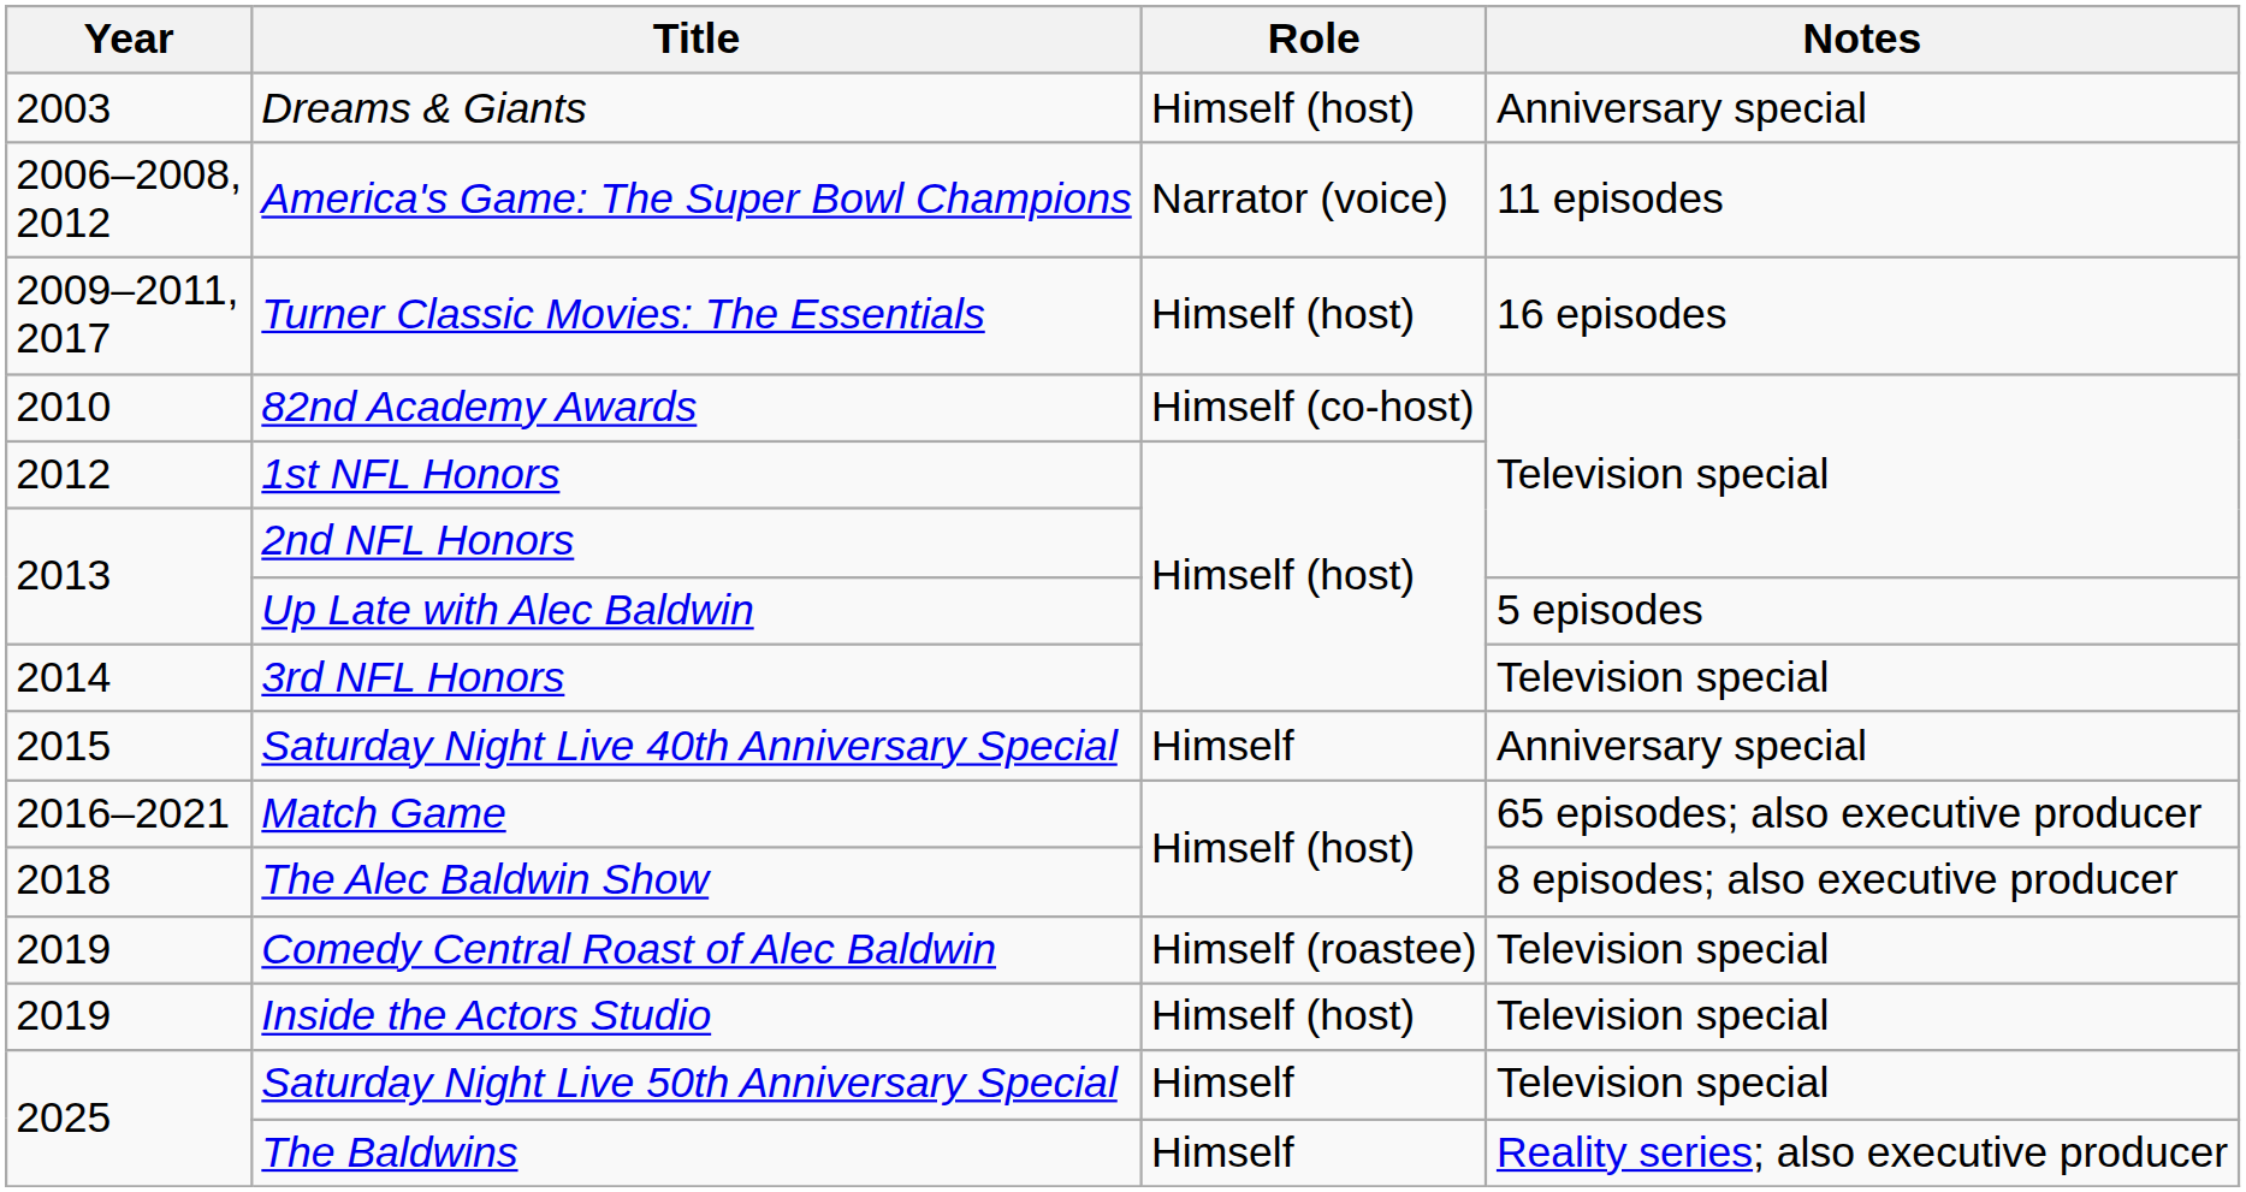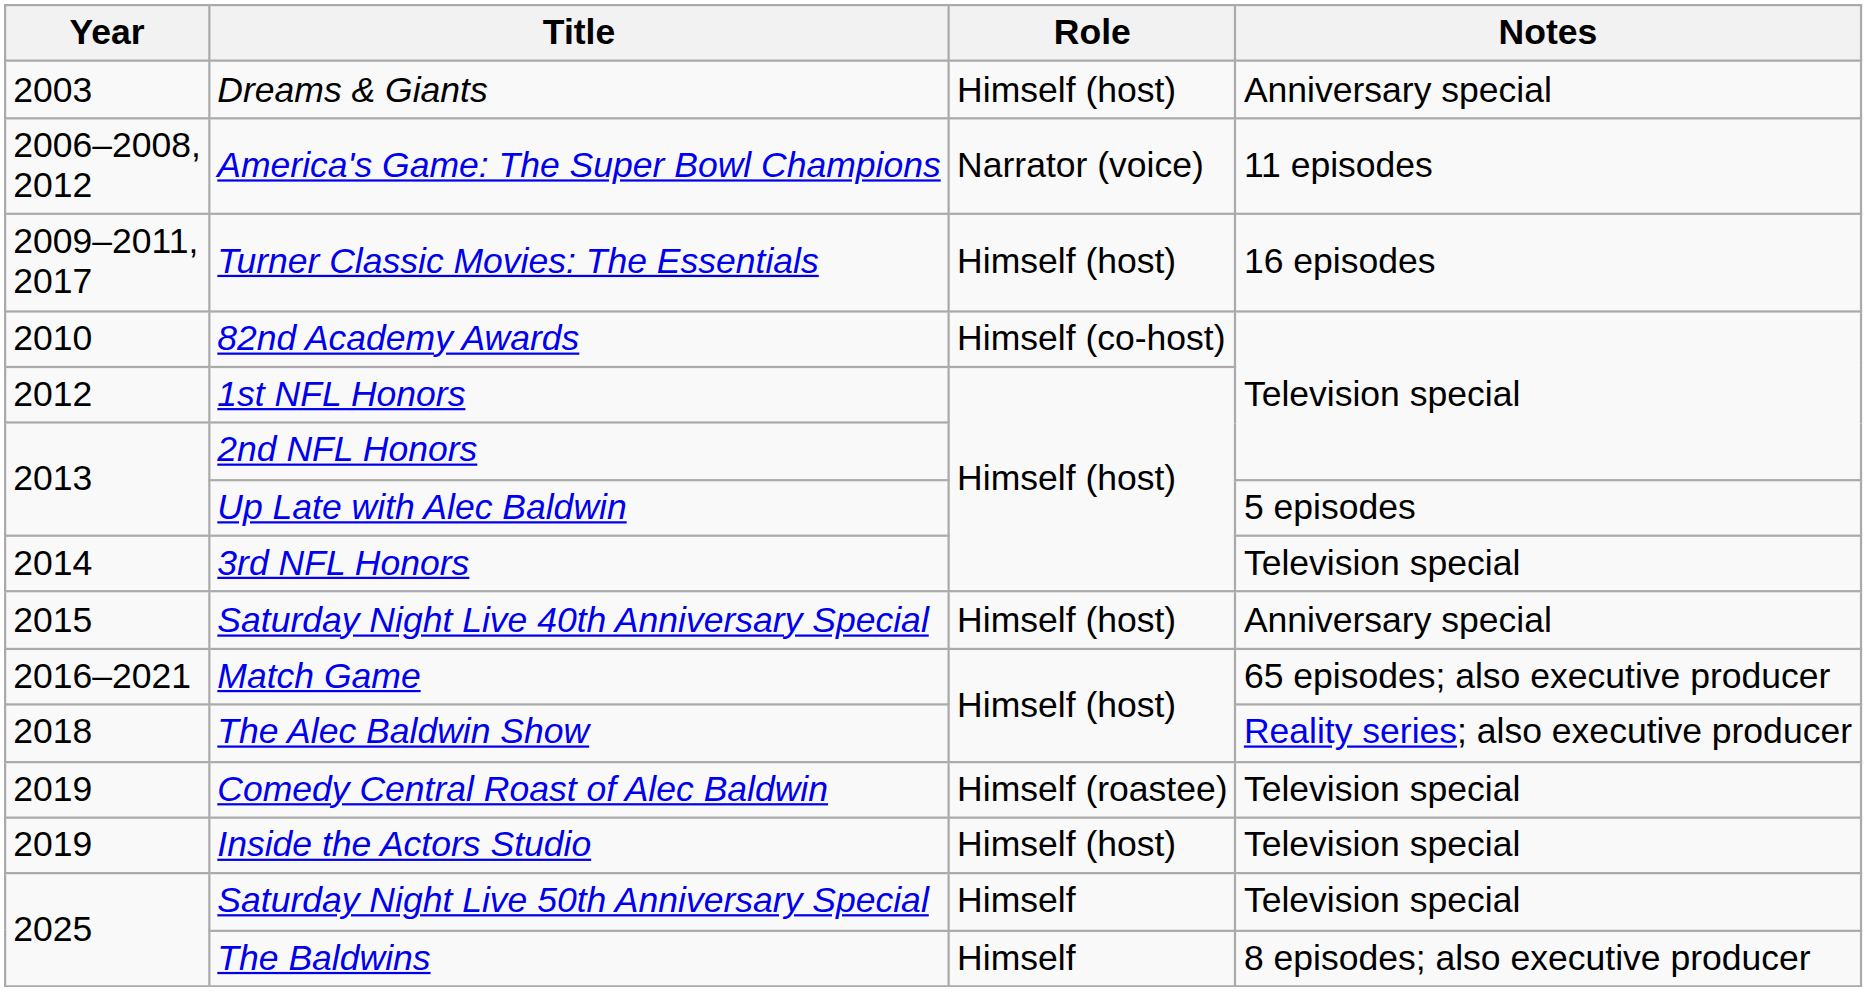 <table class="wikitable sortable">
 <tr>
 <th>Year</th>
 <th>Title</th>
 <th>Role</th>
 <th class="unsortable">Notes</th>
 </tr>
 <tr>
 <td>2003</td>
 <td><em>Dreams & Giants</em></td>
 <td>Himself (host)</td>
 <td>Anniversary special</td>
 </tr>
 <tr>
 <td>2006–2008, <br> 2012</td>
 <td><em><a href='#'>America's Game: The Super Bowl Champions</a></em></td>
 <td>Narrator (voice)</td>
 <td>11 episodes</td>
 </tr>
 <tr>
 <td>2009–2011, <br>2017</td>
 <td><em><a href='#'>Turner Classic Movies: The Essentials</a></em></td>
 <td>Himself (host)</td>
 <td>16 episodes</td>
 </tr>
 <tr>
 <td>2010</td>
 <td><em><a href='#'>82nd Academy Awards</a></em></td>
 <td>Himself (co-host)</td>
 <td rowspan="3">Television special</td>
 </tr>
 <tr>
 <td>2012</td>
 <td><em><a href='#'>1st NFL Honors</a></em></td>
 <td rowspan="4">Himself (host)</td>
 </tr>
 <tr>
 <td rowspan=2>2013</td>
 <td><em><a href='#'>2nd NFL Honors</a></em></td>
 </tr>
 <tr>
 <td><em><a href='#'>Up Late with Alec Baldwin</a></em></td>
 <td>5 episodes</td>
 </tr>
 <tr>
 <td>2014</td>
 <td><em><a href='#'>3rd NFL Honors</a></em></td>
 <td>Television special</td>
 </tr>
 <tr>
 <td>2015</td>
 <td><em><a href='#'>Saturday Night Live 40th Anniversary Special</a></em></td>
-<td>Himself</td>
+<td>Himself (host)</td>
 <td>Anniversary special</td>
 </tr>
 <tr>
 <td>2016–2021</td>
 <td><em><a href='#'>Match Game</a></em></td>
 <td rowspan="2">Himself (host)</td>
 <td>65 episodes; also executive producer</td>
 </tr>
 <tr>
 <td>2018</td>
 <td><em><a href='#'>The Alec Baldwin Show</a></em></td>
-<td>8 episodes; also executive producer</td>
+<td><a href='#'>Reality series</a>; also executive producer</td>
 </tr>
 <tr>
 <td>2019</td>
 <td><em><a href='#'>Comedy Central Roast of Alec Baldwin</a></em></td>
 <td>Himself (roastee)</td>
 <td>Television special</td>
 </tr>
 <tr>
 <td>2019</td>
 <td><em><a href='#'>Inside the Actors Studio</a></em></td>
 <td>Himself (host)</td>
 <td>Television special</td>
 </tr>
 <tr>
 <td rowspan="2">2025</td>
 <td><em><a href='#'>Saturday Night Live 50th Anniversary Special</a></em></td>
 <td>Himself</td>
 <td>Television special</td>
 </tr>
 <tr>
 <td><em><a href='#'>The Baldwins</a></em></td>
 <td>Himself</td>
-<td><a href='#'>Reality series</a>; also executive producer</td>
+<td>8 episodes; also executive producer</td>
 </tr>
 </table>
